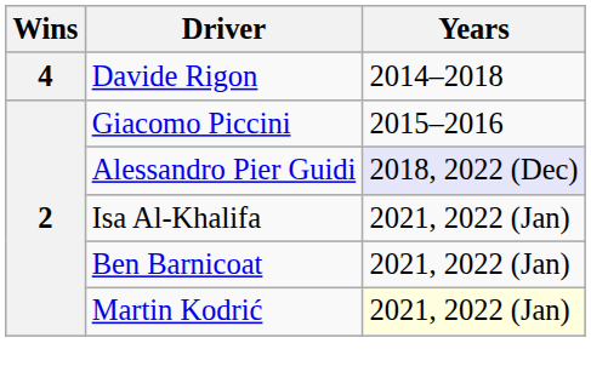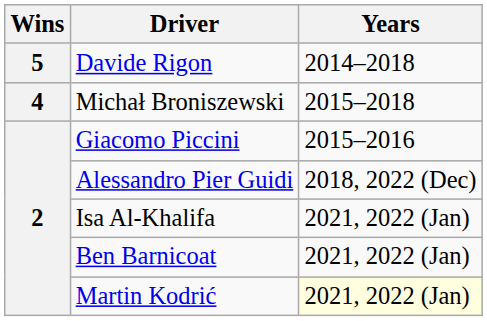 <table class="wikitable">
 <tr>
 <th>Wins</th>
 <th>Driver</th>
 <th>Years</th>
 </tr>
 <tr>
-<th>4</th>
+<th>5</th>
 <td> <a href='#'>Davide Rigon</a></td>
 <td>2014–2018</td>
+</tr>
+<tr>
+<th>4</th>
+<td> Michał Broniszewski</td>
+<td>2015–2018</td>
 </tr>
 <tr>
 <th rowspan="5">2</th>
 <td> <a href='#'>Giacomo Piccini</a></td>
 <td>2015–2016</td>
 </tr>
 <tr>
 <td> <a href='#'>Alessandro Pier Guidi</a></td>
-<td style="background: lavender;">2018, 2022 (Dec)</td>
+<td>2018, 2022 (Dec)</td>
 </tr>
 <tr>
 <td> Isa Al-Khalifa</td>
 <td>2021, 2022 (Jan)</td>
 </tr>
 <tr>
 <td> <a href='#'>Ben Barnicoat</a></td>
 <td>2021, 2022 (Jan)</td>
 </tr>
 <tr>
 <td> <a href='#'>Martin Kodrić</a></td>
 <td style="background: lightyellow;">2021, 2022 (Jan)</td>
 </tr>
 </table>
